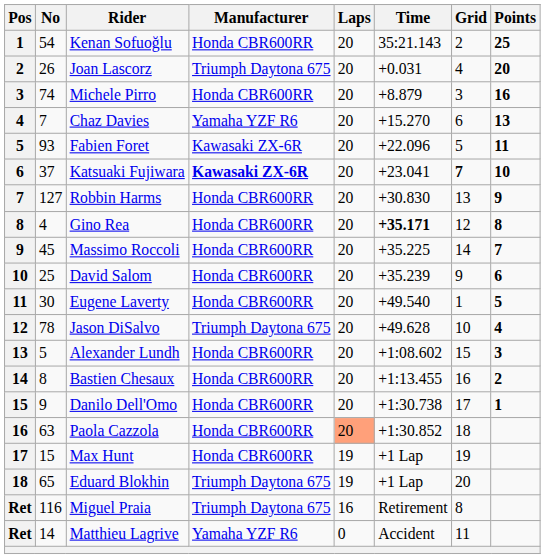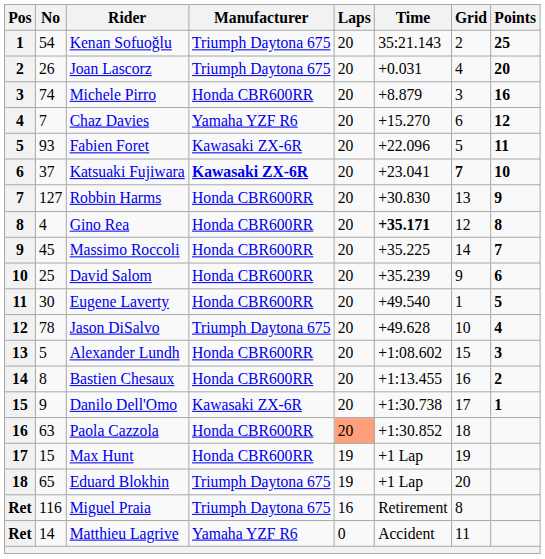 <table class="wikitable" style="font-size: 95%;">
 <tr>
 <th>Pos</th>
 <th>No</th>
 <th>Rider</th>
 <th>Manufacturer</th>
 <th>Laps</th>
 <th>Time</th>
 <th>Grid</th>
 <th>Points</th>
 </tr>
 <tr>
 <th>1</th>
 <td>54</td>
 <td> <a href='#'>Kenan Sofuoğlu</a></td>
-<td><a href='#'>Honda CBR600RR</a></td>
+<td><a href='#'>Triumph Daytona 675</a></td>
 <td>20</td>
 <td>35:21.143</td>
 <td>2</td>
 <td><strong>25</strong></td>
 </tr>
 <tr>
 <th>2</th>
 <td>26</td>
 <td> <a href='#'>Joan Lascorz</a></td>
 <td><a href='#'>Triumph Daytona 675</a></td>
 <td>20</td>
 <td>+0.031</td>
 <td>4</td>
 <td><strong>20</strong></td>
 </tr>
 <tr>
 <th>3</th>
 <td>74</td>
 <td> <a href='#'>Michele Pirro</a></td>
 <td><a href='#'>Honda CBR600RR</a></td>
 <td>20</td>
 <td>+8.879</td>
 <td>3</td>
 <td><strong>16</strong></td>
 </tr>
 <tr>
 <th>4</th>
 <td>7</td>
 <td> <a href='#'>Chaz Davies</a></td>
 <td><a href='#'>Yamaha YZF R6</a></td>
 <td>20</td>
 <td>+15.270</td>
 <td>6</td>
-<td><strong>13</strong></td>
+<td><strong>12</strong></td>
 </tr>
 <tr>
 <th>5</th>
 <td>93</td>
 <td> <a href='#'>Fabien Foret</a></td>
 <td><a href='#'>Kawasaki ZX-6R</a></td>
 <td>20</td>
 <td>+22.096</td>
 <td>5</td>
 <td><strong>11</strong></td>
 </tr>
 <tr>
 <th>6</th>
 <td>37</td>
 <td> <a href='#'>Katsuaki Fujiwara</a></td>
 <td><strong><a href='#'>Kawasaki ZX-6R</a></strong></td>
 <td>20</td>
 <td>+23.041</td>
 <td><strong>7</strong></td>
 <td><strong>10</strong></td>
 </tr>
 <tr>
 <th>7</th>
 <td>127</td>
 <td> <a href='#'>Robbin Harms</a></td>
 <td><a href='#'>Honda CBR600RR</a></td>
 <td>20</td>
 <td>+30.830</td>
 <td>13</td>
 <td><strong>9</strong></td>
 </tr>
 <tr>
 <th>8</th>
 <td>4</td>
 <td> <a href='#'>Gino Rea</a></td>
 <td><a href='#'>Honda CBR600RR</a></td>
 <td>20</td>
 <td><strong>+35.171</strong></td>
 <td>12</td>
 <td><strong>8</strong></td>
 </tr>
 <tr>
 <th>9</th>
 <td>45</td>
 <td> <a href='#'>Massimo Roccoli</a></td>
 <td><a href='#'>Honda CBR600RR</a></td>
 <td>20</td>
 <td>+35.225</td>
 <td>14</td>
 <td><strong>7</strong></td>
 </tr>
 <tr>
 <th>10</th>
 <td>25</td>
 <td> <a href='#'>David Salom</a></td>
 <td><a href='#'>Honda CBR600RR</a></td>
 <td>20</td>
 <td>+35.239</td>
 <td>9</td>
 <td><strong>6</strong></td>
 </tr>
 <tr>
 <th>11</th>
 <td>30</td>
 <td> <a href='#'>Eugene Laverty</a></td>
 <td><a href='#'>Honda CBR600RR</a></td>
 <td>20</td>
 <td>+49.540</td>
 <td>1</td>
 <td><strong>5</strong></td>
 </tr>
 <tr>
 <th>12</th>
 <td>78</td>
 <td> <a href='#'>Jason DiSalvo</a></td>
 <td><a href='#'>Triumph Daytona 675</a></td>
 <td>20</td>
 <td>+49.628</td>
 <td>10</td>
 <td><strong>4</strong></td>
 </tr>
 <tr>
 <th>13</th>
 <td>5</td>
 <td> <a href='#'>Alexander Lundh</a></td>
 <td><a href='#'>Honda CBR600RR</a></td>
 <td>20</td>
 <td>+1:08.602</td>
 <td>15</td>
 <td><strong>3</strong></td>
 </tr>
 <tr>
 <th>14</th>
 <td>8</td>
 <td> <a href='#'>Bastien Chesaux</a></td>
 <td><a href='#'>Honda CBR600RR</a></td>
 <td>20</td>
 <td>+1:13.455</td>
 <td>16</td>
 <td><strong>2</strong></td>
 </tr>
 <tr>
 <th>15</th>
 <td>9</td>
 <td> <a href='#'>Danilo Dell'Omo</a></td>
-<td><a href='#'>Honda CBR600RR</a></td>
+<td><a href='#'>Kawasaki ZX-6R</a></td>
 <td>20</td>
 <td>+1:30.738</td>
 <td>17</td>
 <td><strong>1</strong></td>
 </tr>
 <tr>
 <th>16</th>
 <td>63</td>
 <td> <a href='#'>Paola Cazzola</a></td>
 <td><a href='#'>Honda CBR600RR</a></td>
 <td style="background: lightsalmon;">20</td>
 <td>+1:30.852</td>
 <td>18</td>
 <td></td>
 </tr>
 <tr>
 <th>17</th>
 <td>15</td>
 <td> <a href='#'>Max Hunt</a></td>
 <td><a href='#'>Honda CBR600RR</a></td>
 <td>19</td>
 <td>+1 Lap</td>
 <td>19</td>
 <td></td>
 </tr>
 <tr>
 <th>18</th>
 <td>65</td>
 <td> <a href='#'>Eduard Blokhin</a></td>
 <td><a href='#'>Triumph Daytona 675</a></td>
 <td>19</td>
 <td>+1 Lap</td>
 <td>20</td>
 <td></td>
 </tr>
 <tr>
 <th>Ret</th>
 <td>116</td>
 <td> <a href='#'>Miguel Praia</a></td>
 <td><a href='#'>Triumph Daytona 675</a></td>
 <td>16</td>
 <td>Retirement</td>
 <td>8</td>
 <td></td>
 </tr>
 <tr>
 <th>Ret</th>
 <td>14</td>
 <td> <a href='#'>Matthieu Lagrive</a></td>
 <td><a href='#'>Yamaha YZF R6</a></td>
 <td>0</td>
 <td>Accident</td>
 <td>11</td>
 <td></td>
 </tr>
 <tr>
 <th colspan=8></th>
 </tr>
 </table>
